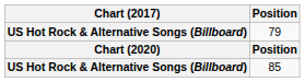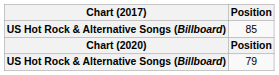 <table class="wikitable plainrowheaders" style="text-align:center">
 <tr>
 <th scope="col">Chart (2017)</th>
 <th scope="col">Position</th>
 </tr>
 <tr>
 <th scope="row">US Hot Rock & Alternative Songs (<em>Billboard</em>)</th>
-<td>79</td>
+<td>85</td>
 </tr>
 <tr>
 <th scope="col">Chart (2020)</th>
 <th scope="col">Position</th>
 </tr>
 <tr>
 <th scope="row">US Hot Rock & Alternative Songs (<em>Billboard</em>)</th>
-<td>85</td>
+<td>79</td>
 </tr>
 </table>
